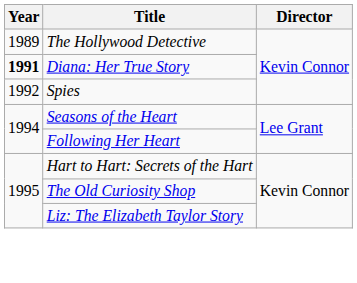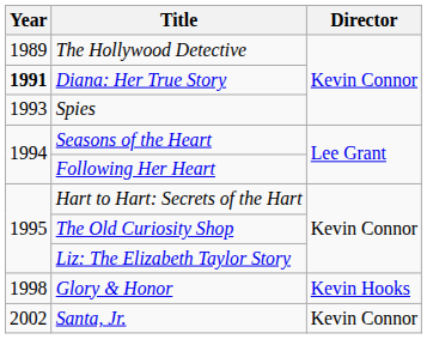 <table class="wikitable">
 <tr>
 <th>Year</th>
 <th>Title</th>
 <th>Director</th>
 </tr>
 <tr>
 <td>1989</td>
 <td><em>The Hollywood Detective</em></td>
 <td rowspan=3><a href='#'>Kevin Connor</a></td>
 </tr>
 <tr>
 <td><strong>1991</strong></td>
 <td><em><a href='#'>Diana: Her True Story</a></em></td>
 </tr>
 <tr>
-<td>1992</td>
+<td>1993</td>
 <td><em>Spies</em></td>
 </tr>
 <tr>
 <td rowspan=2>1994</td>
 <td><em><a href='#'>Seasons of the Heart</a></em></td>
 <td rowspan=2><a href='#'>Lee Grant</a></td>
 </tr>
 <tr>
 <td><em><a href='#'>Following Her Heart</a></em></td>
 </tr>
 <tr>
 <td rowspan=3>1995</td>
 <td><em>Hart to Hart: Secrets of the Hart</em></td>
 <td rowspan=3>Kevin Connor</td>
 </tr>
 <tr>
 <td><em><a href='#'>The Old Curiosity Shop</a></em></td>
 </tr>
 <tr>
 <td><em><a href='#'>Liz: The Elizabeth Taylor Story</a></em></td>
 </tr>
+<tr>
+<td>1998</td>
+<td><em><a href='#'>Glory & Honor</a></em></td>
+<td><a href='#'>Kevin Hooks</a></td>
+</tr>
+<tr>
+<td>2002</td>
+<td><em><a href='#'>Santa, Jr.</a></em></td>
+<td>Kevin Connor</td>
+</tr>
 </table>
